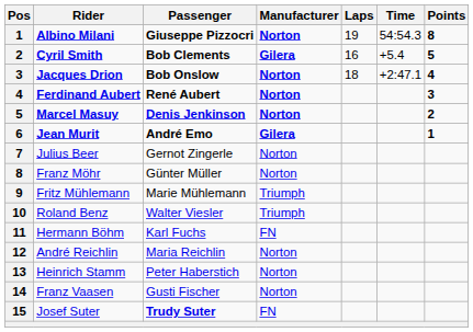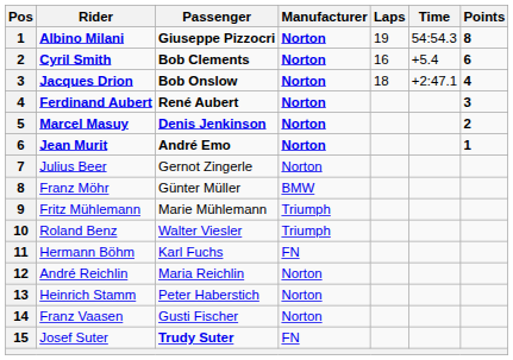 <table class="wikitable" style="font-size: 95%;">
 <tr>
 <th>Pos</th>
 <th>Rider</th>
 <th>Passenger</th>
 <th>Manufacturer</th>
 <th>Laps</th>
 <th>Time</th>
 <th>Points</th>
 </tr>
 <tr>
 <th>1</th>
 <td> <strong><a href='#'>Albino Milani</a></strong></td>
 <td> <strong>Giuseppe Pizzocri</strong></td>
 <td><strong><a href='#'>Norton</a></strong></td>
 <td>19</td>
 <td>54:54.3</td>
 <td><strong>8</strong></td>
 </tr>
 <tr>
 <th>2</th>
 <td> <strong><a href='#'>Cyril Smith</a></strong></td>
 <td> <strong>Bob Clements</strong></td>
-<td><strong><a href='#'>Gilera</a></strong></td>
+<td><strong><a href='#'>Norton</a></strong></td>
 <td>16</td>
 <td>+5.4</td>
-<td><strong>5</strong></td>
+<td><strong>6</strong></td>
 </tr>
 <tr>
 <th>3</th>
 <td> <strong><a href='#'>Jacques Drion</a></strong></td>
 <td> <strong>Bob Onslow</strong></td>
 <td><strong><a href='#'>Norton</a></strong></td>
 <td>18</td>
 <td>+2:47.1</td>
 <td><strong>4</strong></td>
 </tr>
 <tr>
 <th>4</th>
 <td> <strong><a href='#'>Ferdinand Aubert</a></strong></td>
 <td> <strong>René Aubert</strong></td>
 <td><strong><a href='#'>Norton</a></strong></td>
 <td></td>
 <td></td>
 <td><strong>3</strong></td>
 </tr>
 <tr>
 <th>5</th>
 <td> <strong><a href='#'>Marcel Masuy</a></strong></td>
 <td> <strong><a href='#'>Denis Jenkinson</a></strong></td>
 <td><strong><a href='#'>Norton</a></strong></td>
 <td></td>
 <td></td>
 <td><strong>2</strong></td>
 </tr>
 <tr>
 <th>6</th>
 <td> <strong><a href='#'>Jean Murit</a></strong></td>
 <td> <strong>André Emo</strong></td>
-<td><strong><a href='#'>Gilera</a></strong></td>
+<td><strong><a href='#'>Norton</a></strong></td>
 <td></td>
 <td></td>
 <td><strong>1</strong></td>
 </tr>
 <tr>
 <th>7</th>
 <td> <a href='#'>Julius Beer</a></td>
 <td> Gernot Zingerle</td>
 <td><a href='#'>Norton</a></td>
 <td></td>
 <td></td>
 <td></td>
 </tr>
 <tr>
 <th>8</th>
 <td> <a href='#'>Franz Möhr</a></td>
 <td> Günter Müller</td>
-<td><a href='#'>Norton</a></td>
+<td><a href='#'>BMW</a></td>
 <td></td>
 <td></td>
 <td></td>
 </tr>
 <tr>
 <th>9</th>
 <td> <a href='#'>Fritz Mühlemann</a></td>
 <td> Marie Mühlemann</td>
 <td><a href='#'>Triumph</a></td>
 <td></td>
 <td></td>
 <td></td>
 </tr>
 <tr>
 <th>10</th>
 <td> <a href='#'>Roland Benz</a></td>
 <td> <a href='#'>Walter Viesler</a></td>
 <td><a href='#'>Triumph</a></td>
 <td></td>
 <td></td>
 <td></td>
 </tr>
 <tr>
 <th>11</th>
 <td> <a href='#'>Hermann Böhm</a></td>
 <td> <a href='#'>Karl Fuchs</a></td>
 <td><a href='#'>FN</a></td>
 <td></td>
 <td></td>
 <td></td>
 </tr>
 <tr>
 <th>12</th>
 <td> <a href='#'>André Reichlin</a></td>
 <td> <a href='#'>Maria Reichlin</a></td>
 <td><a href='#'>Norton</a></td>
 <td></td>
 <td></td>
 <td></td>
 </tr>
 <tr>
 <th>13</th>
 <td> <a href='#'>Heinrich Stamm</a></td>
 <td> <a href='#'>Peter Haberstich</a></td>
 <td><a href='#'>Norton</a></td>
 <td></td>
 <td></td>
 <td></td>
 </tr>
 <tr>
 <th>14</th>
 <td> <a href='#'>Franz Vaasen</a></td>
 <td> <a href='#'>Gusti Fischer</a></td>
 <td><a href='#'>Norton</a></td>
 <td></td>
 <td></td>
 <td></td>
 </tr>
 <tr>
 <th>15</th>
 <td> <a href='#'>Josef Suter</a></td>
 <td><strong> <a href='#'>Trudy Suter</a></strong></td>
 <td><a href='#'>FN</a></td>
 <td></td>
 <td></td>
 <td></td>
 </tr>
 <tr>
 <th colspan=7></th>
 </tr>
 </table>
